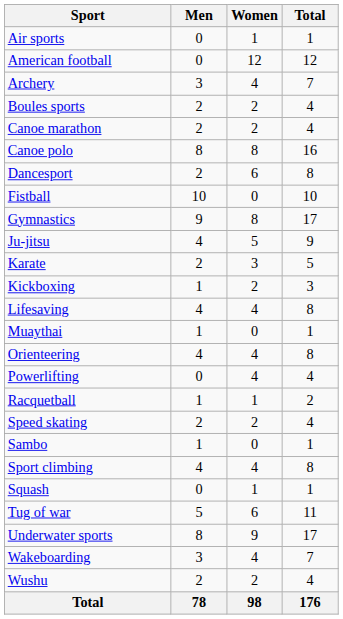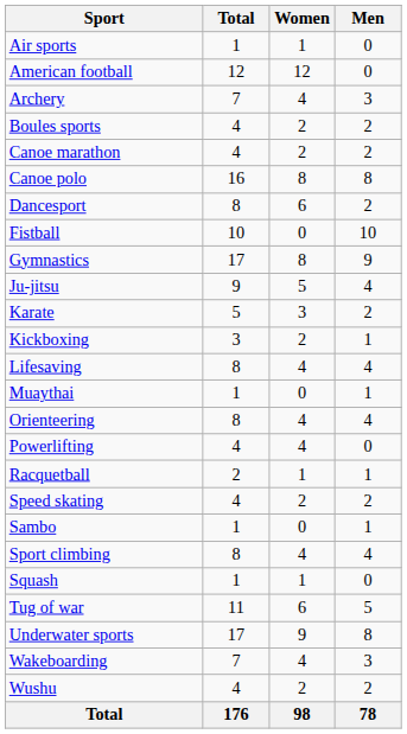 <table class="wikitable sortable" style="text-align:center;">
 <tr>
 <th width=180>Sport</th>
+<th width=55>Total</th>
+<th width=55>Women</th>
 <th width=55>Men</th>
-<th width=55>Women</th>
-<th width=55>Total</th>
 </tr>
 <tr>
 <td align=left><a href='#'>Air sports</a></td>
-<td>0</td>
 <td>1</td>
 <td>1</td>
+<td>0</td>
 </tr>
 <tr>
 <td align=left><a href='#'>American football</a></td>
-<td>0</td>
 <td>12</td>
 <td>12</td>
+<td>0</td>
 </tr>
 <tr>
 <td align=left><a href='#'>Archery</a></td>
+<td>7</td>
+<td>4</td>
 <td>3</td>
-<td>4</td>
-<td>7</td>
 </tr>
 <tr>
 <td align=left><a href='#'>Boules sports</a></td>
+<td>4</td>
 <td>2</td>
 <td>2</td>
-<td>4</td>
 </tr>
 <tr>
 <td align=left><a href='#'>Canoe marathon</a></td>
+<td>4</td>
 <td>2</td>
 <td>2</td>
-<td>4</td>
 </tr>
 <tr>
 <td align=left><a href='#'>Canoe polo</a></td>
+<td>16</td>
 <td>8</td>
 <td>8</td>
-<td>16</td>
 </tr>
 <tr>
 <td align=left><a href='#'>Dancesport</a></td>
+<td>8</td>
+<td>6</td>
 <td>2</td>
-<td>6</td>
-<td>8</td>
 </tr>
 <tr>
 <td align=left><a href='#'>Fistball</a></td>
 <td>10</td>
 <td>0</td>
 <td>10</td>
 </tr>
 <tr>
 <td align=left><a href='#'>Gymnastics</a></td>
+<td>17</td>
+<td>8</td>
 <td>9</td>
-<td>8</td>
-<td>17</td>
 </tr>
 <tr>
 <td align=left><a href='#'>Ju-jitsu</a></td>
+<td>9</td>
+<td>5</td>
 <td>4</td>
-<td>5</td>
-<td>9</td>
 </tr>
 <tr>
 <td align=left><a href='#'>Karate</a></td>
+<td>5</td>
+<td>3</td>
 <td>2</td>
-<td>3</td>
-<td>5</td>
 </tr>
 <tr>
 <td align=left><a href='#'>Kickboxing</a></td>
+<td>3</td>
+<td>2</td>
 <td>1</td>
-<td>2</td>
-<td>3</td>
 </tr>
 <tr>
 <td align=left><a href='#'>Lifesaving</a></td>
+<td>8</td>
 <td>4</td>
 <td>4</td>
-<td>8</td>
 </tr>
 <tr>
 <td align=left><a href='#'>Muaythai</a></td>
 <td>1</td>
 <td>0</td>
 <td>1</td>
 </tr>
 <tr>
 <td align=left><a href='#'>Orienteering</a></td>
-<td>4</td>
-<td>4</td>
 <td>8</td>
-</tr>
-<tr>
-<td align=left><a href='#'>Powerlifting</a></td>
-<td>0</td>
 <td>4</td>
 <td>4</td>
 </tr>
 <tr>
+<td align=left><a href='#'>Powerlifting</a></td>
+<td>4</td>
+<td>4</td>
+<td>0</td>
+</tr>
+<tr>
 <td align=left><a href='#'>Racquetball</a></td>
+<td>2</td>
 <td>1</td>
 <td>1</td>
-<td>2</td>
 </tr>
 <tr>
 <td align=left><a href='#'>Speed skating</a></td>
+<td>4</td>
 <td>2</td>
 <td>2</td>
-<td>4</td>
 </tr>
 <tr>
 <td align=left><a href='#'>Sambo</a></td>
 <td>1</td>
 <td>0</td>
 <td>1</td>
 </tr>
 <tr>
 <td align=left><a href='#'>Sport climbing</a></td>
+<td>8</td>
 <td>4</td>
 <td>4</td>
+</tr>
+<tr>
+<td align=left><a href='#'>Squash</a></td>
+<td>1</td>
+<td>1</td>
+<td>0</td>
+</tr>
+<tr>
+<td align=left><a href='#'>Tug of war</a></td>
+<td>11</td>
+<td>6</td>
+<td>5</td>
+</tr>
+<tr>
+<td align=left><a href='#'>Underwater sports</a></td>
+<td>17</td>
+<td>9</td>
 <td>8</td>
 </tr>
 <tr>
-<td align=left><a href='#'>Squash</a></td>
-<td>0</td>
-<td>1</td>
-<td>1</td>
-</tr>
-<tr>
-<td align=left><a href='#'>Tug of war</a></td>
-<td>5</td>
-<td>6</td>
-<td>11</td>
-</tr>
-<tr>
-<td align=left><a href='#'>Underwater sports</a></td>
-<td>8</td>
-<td>9</td>
-<td>17</td>
-</tr>
-<tr>
 <td align=left><a href='#'>Wakeboarding</a></td>
+<td>7</td>
+<td>4</td>
 <td>3</td>
-<td>4</td>
-<td>7</td>
 </tr>
 <tr>
 <td align=left><a href='#'>Wushu</a></td>
+<td>4</td>
 <td>2</td>
 <td>2</td>
-<td>4</td>
 </tr>
 <tr>
 <th>Total</th>
+<th>176</th>
+<th>98</th>
 <th>78</th>
-<th>98</th>
-<th>176</th>
 </tr>
 </table>
